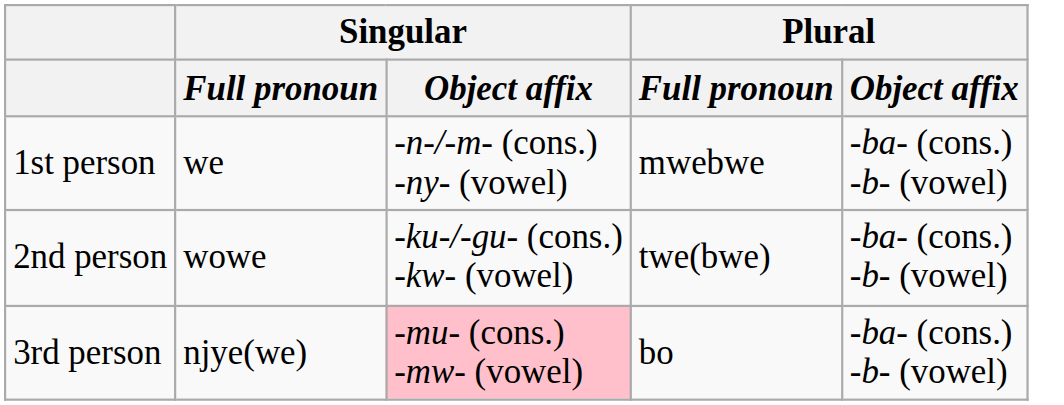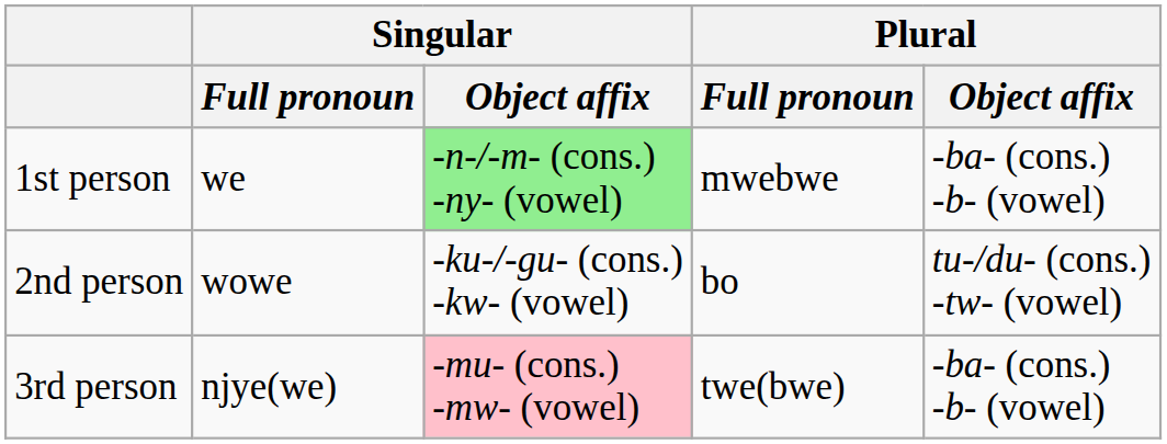 <table class="wikitable">
 <tr>
 <th></th>
 <th colspan=2>Singular</th>
 <th colspan=2>Plural</th>
 </tr>
 <tr>
 <th></th>
 <th><em>Full pronoun</em></th>
 <th><em>Object affix</em></th>
 <th><em>Full pronoun</em></th>
 <th><em>Object affix</em></th>
 </tr>
 <tr>
 <td>1st person</td>
 <td>we</td>
-<td><em>-n-/-m-</em> (cons.)<br><em>-ny-</em> (vowel)</td>
+<td style="background: lightgreen;"><em>-n-/-m-</em> (cons.)<br><em>-ny-</em> (vowel)</td>
 <td>mwebwe</td>
 <td><em>-ba-</em> (cons.)<br><em>-b-</em> (vowel)</td>
 </tr>
 <tr>
 <td>2nd person</td>
 <td>wowe</td>
 <td><em>-ku-/-gu-</em> (cons.)<br><em>-kw-</em> (vowel)</td>
-<td>twe(bwe)</td>
-<td><em>-ba-</em> (cons.)<br><em>-b-</em> (vowel)</td>
+<td>bo</td>
+<td><em>tu-/du-</em> (cons.)<br><em>-tw-</em> (vowel)</td>
 </tr>
 <tr>
 <td>3rd person</td>
 <td>njye(we)</td>
 <td style="background: pink;"><em>-mu-</em> (cons.)<br><em>-mw-</em> (vowel)</td>
-<td>bo</td>
+<td>twe(bwe)</td>
 <td><em>-ba-</em> (cons.)<br><em>-b-</em> (vowel)</td>
 </tr>
 </table>
